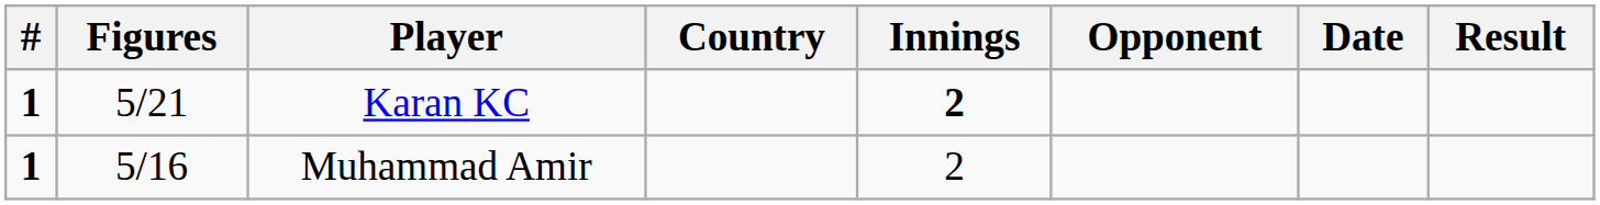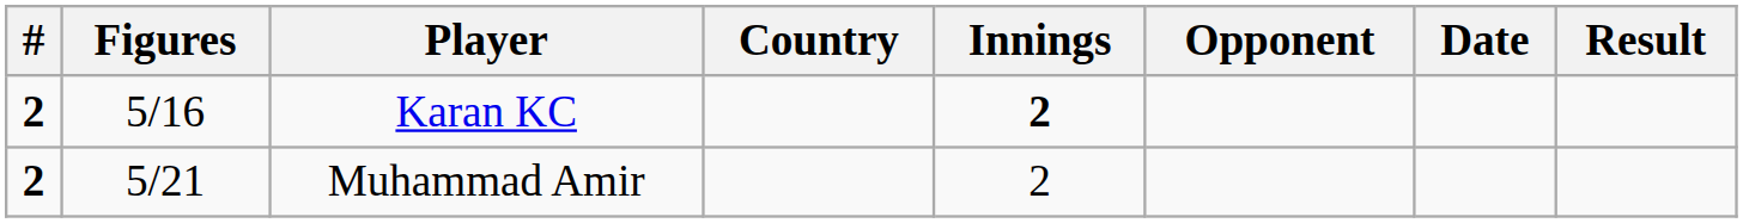 <table class="wikitable" style="font-size:100%; width:100%">
 <tr>
 <th>#</th>
 <th>Figures</th>
 <th>Player</th>
 <th>Country</th>
 <th>Innings</th>
 <th>Opponent</th>
 <th>Date</th>
 <th>Result</th>
 </tr>
 <tr align="center";>
-<td><strong>1</strong></td>
-<td>5/21</td>
+<td><strong>2</strong></td>
+<td>5/16</td>
 <td><a href='#'>Karan KC</a></td>
 <td></td>
 <td><strong>2</strong></td>
 <td></td>
 <td></td>
 <td></td>
 </tr>
 <tr align="center";>
-<td><strong>1</strong></td>
-<td>5/16</td>
+<td><strong>2</strong></td>
+<td>5/21</td>
 <td>Muhammad Amir</td>
 <td></td>
 <td>2</td>
 <td></td>
 <td></td>
 <td></td>
 </tr>
 </table>
